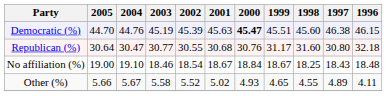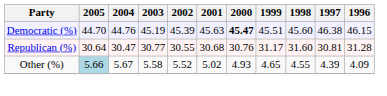 <table class="wikitable floatright">
 <tr bgcolor=lightgrey>
 <th>Party</th>
 <th>2005</th>
 <th>2004</th>
 <th>2003</th>
 <th>2002</th>
 <th>2001</th>
 <th>2000</th>
 <th>1999</th>
 <th>1998</th>
 <th>1997</th>
 <th>1996</th>
 </tr>
 <tr>
 <td align="center" bgcolor="f0f0ff"><a href='#'>Democratic (%)</a></td>
 <td align="center" bgcolor="f0f0ff">44.70</td>
 <td align="center" bgcolor="f0f0ff">44.76</td>
 <td align="center" bgcolor="f0f0ff">45.19</td>
 <td align="center" bgcolor="f0f0ff">45.39</td>
 <td align="center" bgcolor="f0f0ff">45.63</td>
 <td align="center" bgcolor="f0f0ff"><strong>45.47</strong></td>
 <td align="center" bgcolor="f0f0ff">45.51</td>
 <td align="center" bgcolor="f0f0ff">45.60</td>
 <td align="center" bgcolor="f0f0ff">46.38</td>
 <td align="center" bgcolor="f0f0ff">46.15</td>
 </tr>
 <tr>
 <td align="center" bgcolor="fff3f3"><a href='#'>Republican (%)</a></td>
 <td align="center" bgcolor="fff3f3">30.64</td>
 <td align="center" bgcolor="fff3f3">30.47</td>
 <td align="center" bgcolor="fff3f3">30.77</td>
 <td align="center" bgcolor="fff3f3">30.55</td>
 <td align="center" bgcolor="fff3f3">30.68</td>
 <td align="center" bgcolor="fff3f3">30.76</td>
 <td align="center" bgcolor="fff3f3">31.17</td>
 <td align="center" bgcolor="fff3f3">31.60</td>
-<td align="center" bgcolor="fff3f3">30.80</td>
-<td align="center" bgcolor="fff3f3">32.18</td>
-</tr>
-<tr>
-<td align="center" bgcolor="white">No affiliation (%)</td>
-<td align="center" bgcolor="white">19.00</td>
-<td align="center" bgcolor="white">19.10</td>
-<td align="center" bgcolor="white">18.46</td>
-<td align="center" bgcolor="white">18.54</td>
-<td align="center" bgcolor="white">18.67</td>
-<td align="center" bgcolor="white">18.84</td>
-<td align="center" bgcolor="white">18.67</td>
-<td align="center" bgcolor="white">18.25</td>
-<td align="center" bgcolor="white">18.43</td>
-<td align="center" bgcolor="white">18.48</td>
+<td align="center" bgcolor="fff3f3">30.81</td>
+<td align="center" bgcolor="fff3f3">31.28</td>
 </tr>
 <tr>
 <td align="center">Other (%)</td>
-<td align="center">5.66</td>
+<td align="center" style="background: lightblue;">5.66</td>
 <td align="center">5.67</td>
 <td align="center">5.58</td>
 <td align="center">5.52</td>
 <td align="center">5.02</td>
 <td align="center">4.93</td>
 <td align="center">4.65</td>
 <td align="center">4.55</td>
-<td align="center">4.89</td>
-<td align="center">4.11</td>
+<td align="center">4.39</td>
+<td align="center">4.09</td>
 </tr>
 <tr>
 </tr>
 </table>
